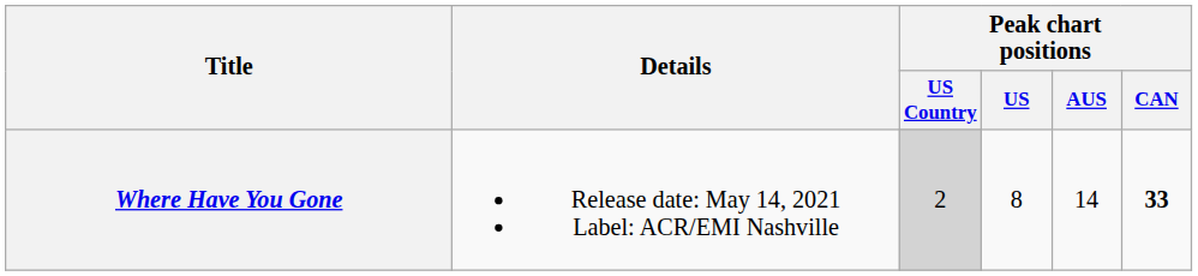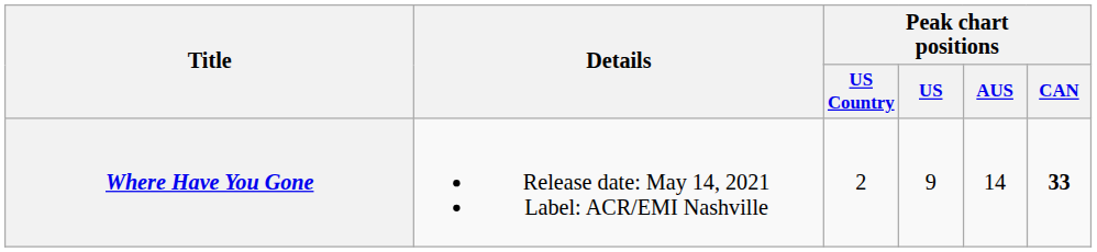 <table class="wikitable plainrowheaders" style="text-align:center;">
 <tr>
 <th rowspan="2" style="width:18em;">Title</th>
 <th rowspan="2" style="width:18em;">Details</th>
 <th colspan="4">Peak chart<br>positions</th>
 </tr>
 <tr style="font-size:smaller;">
 <th width="40"><a href='#'>US Country</a><br></th>
 <th width="40"><a href='#'>US</a><br></th>
 <th width="40"><a href='#'>AUS</a><br></th>
 <th width="40"><a href='#'>CAN</a><br></th>
 </tr>
 <tr>
 <th scope="row"><em><a href='#'>Where Have You Gone</a></em></th>
 <td><br><ul><li>Release date: May 14, 2021</li><li>Label: ACR/EMI Nashville</li></ul></td>
-<td style="background: lightgrey;">2</td>
-<td>8<br></td>
+<td>2</td>
+<td>9<br></td>
 <td>14<br></td>
 <td><strong>33</strong></td>
 </tr>
 </table>
